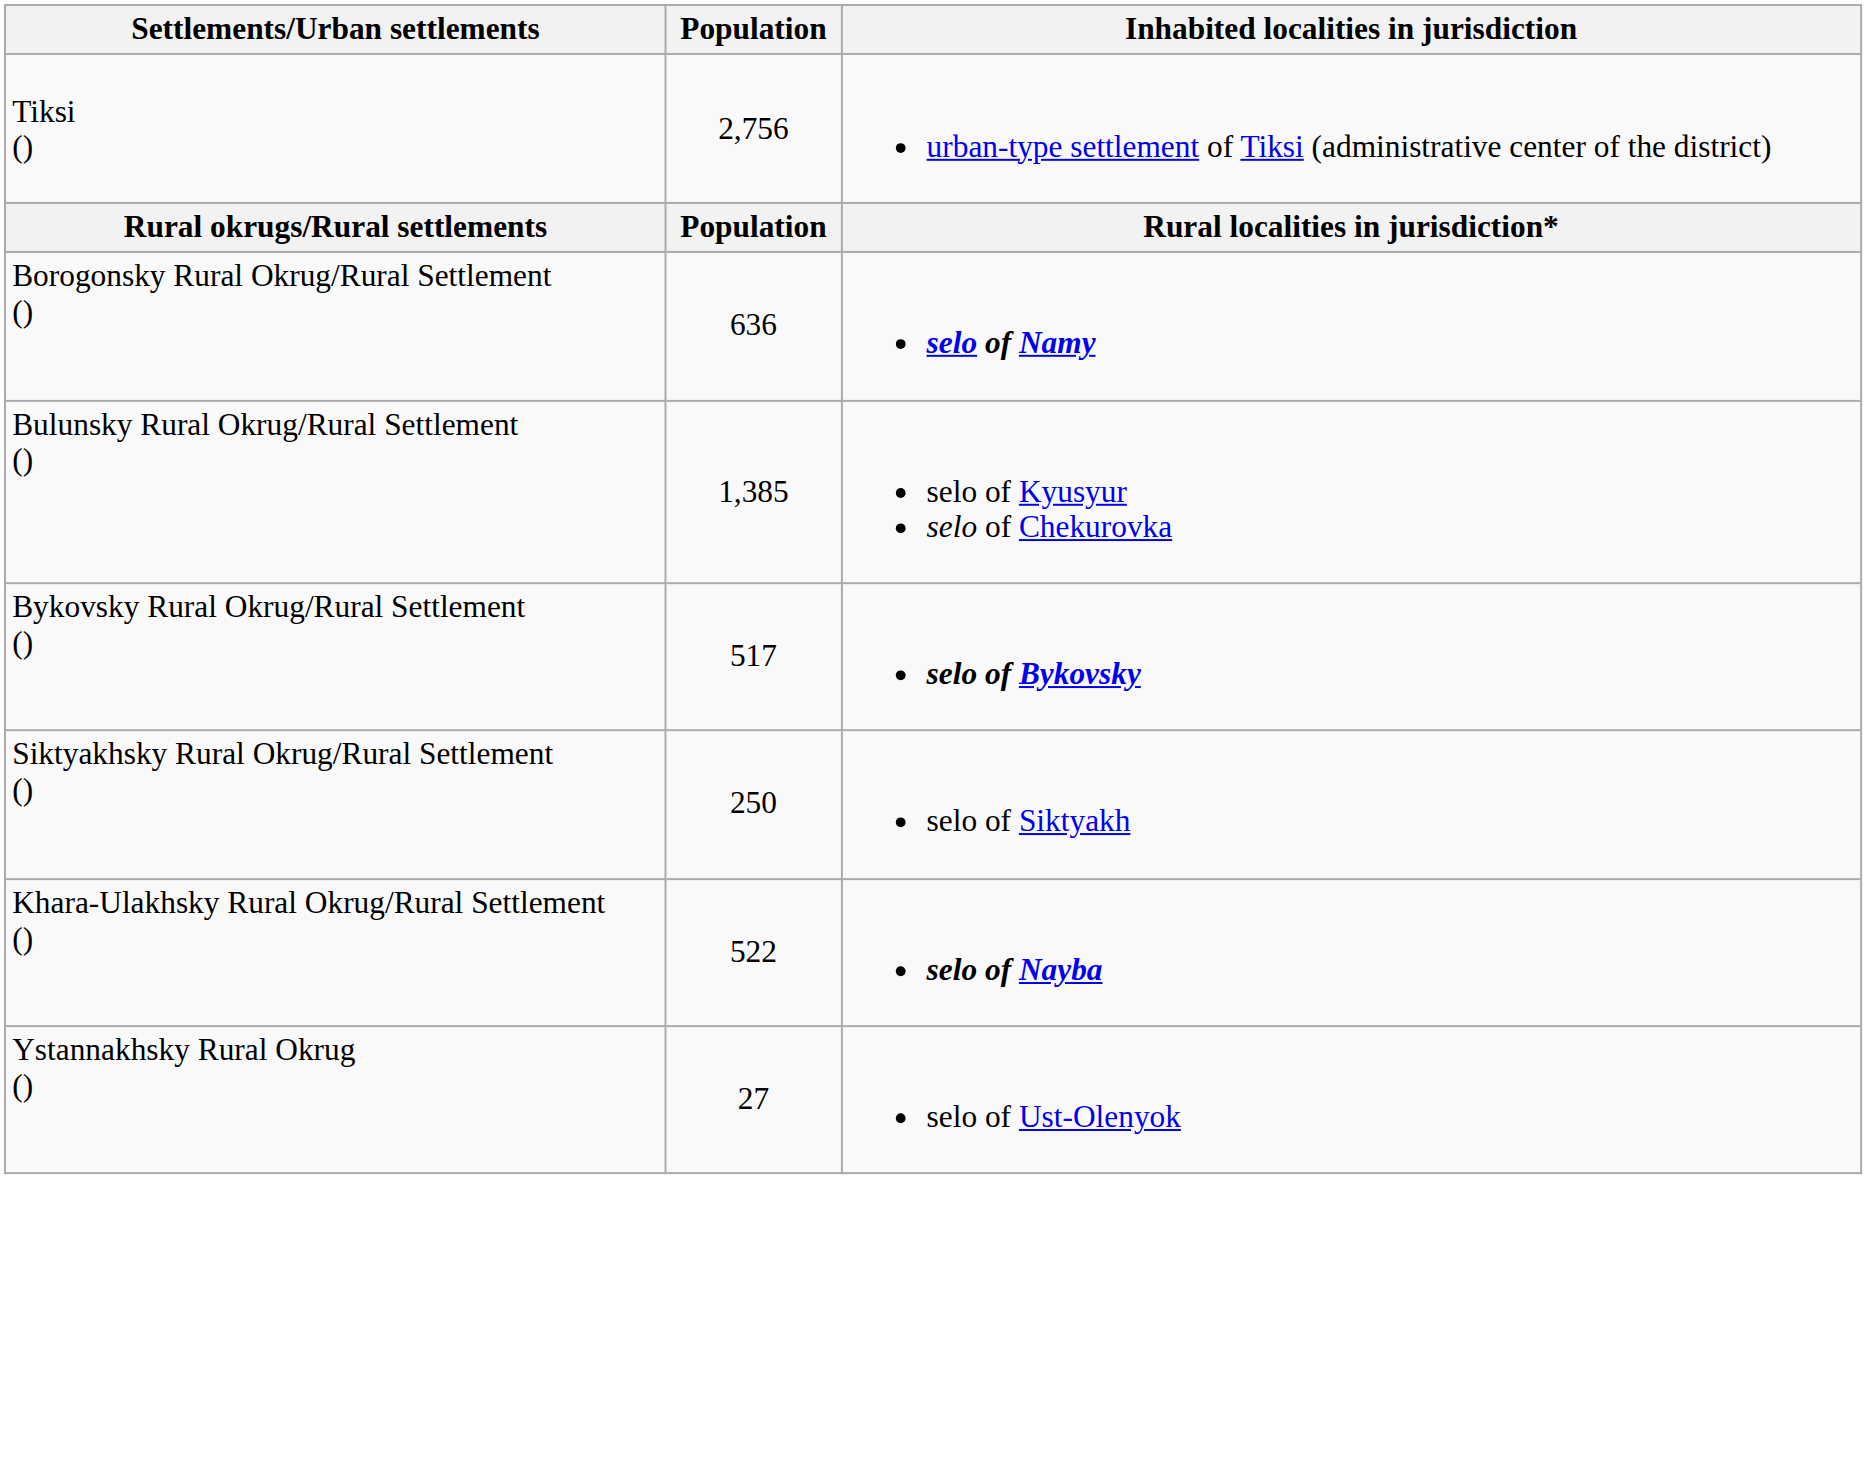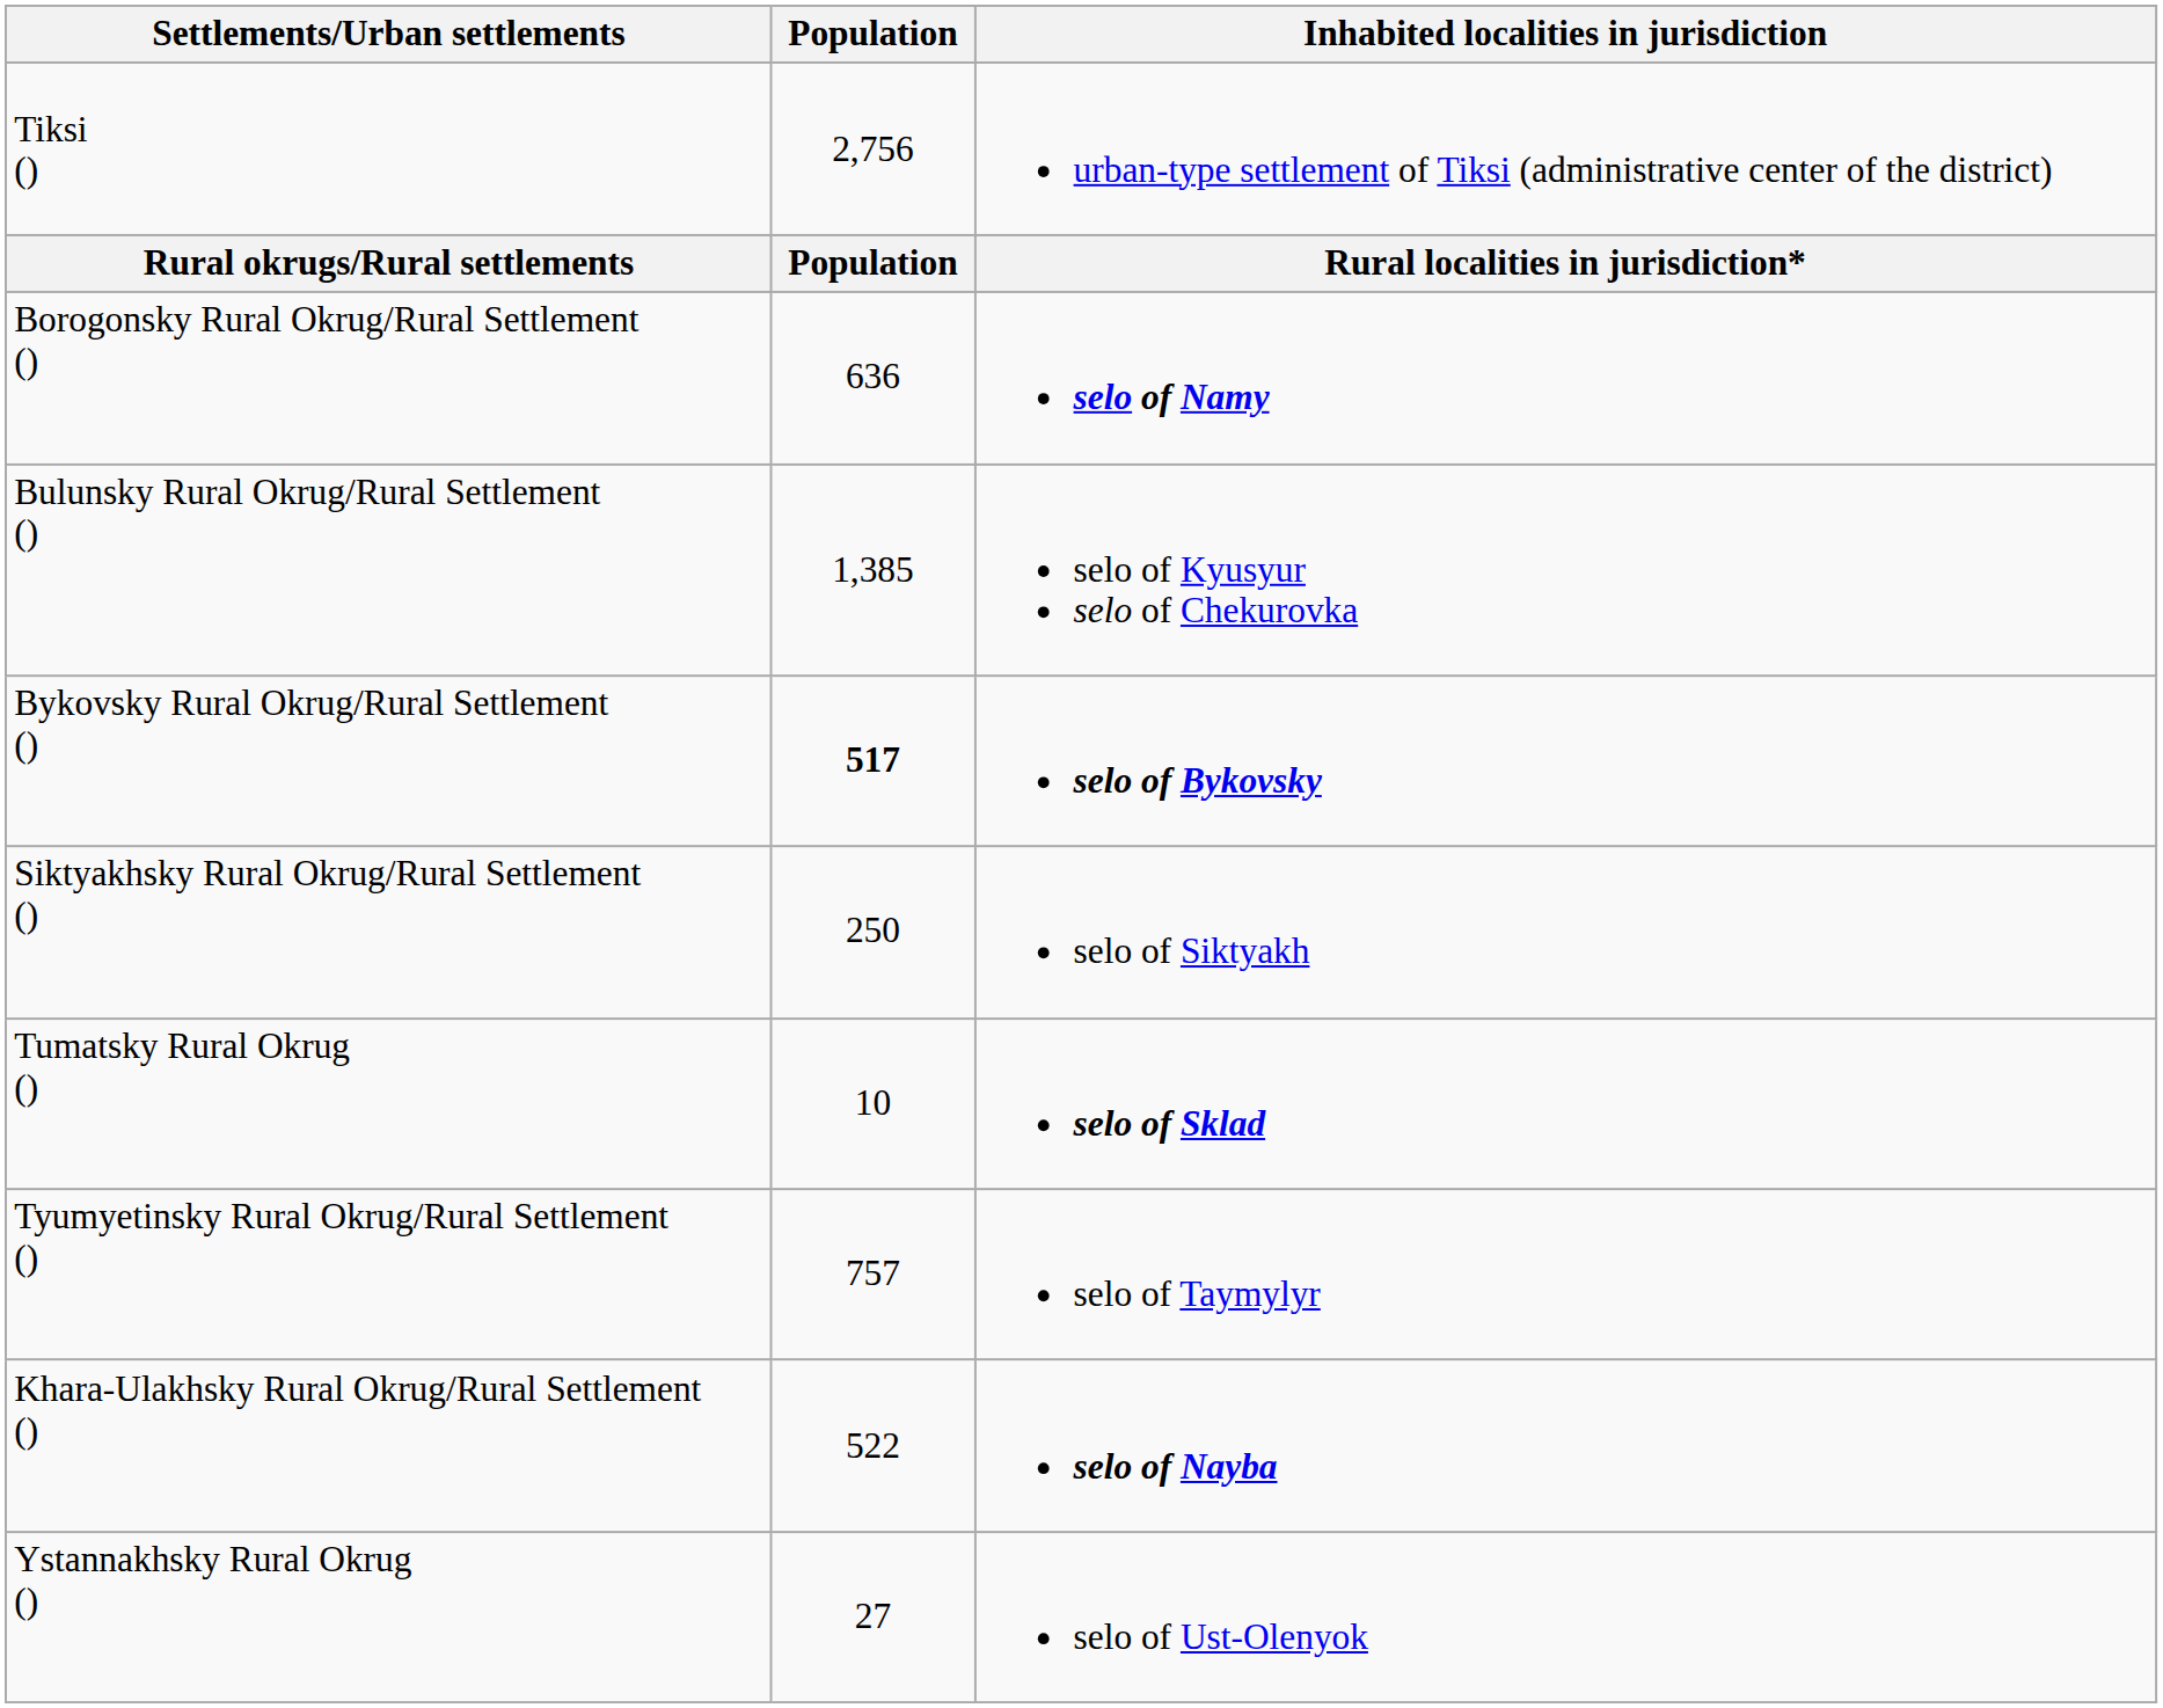 <table class="wikitable" style="width:75%">
 <tr bgcolor="#CCCCFF" align="left">
 <th>Settlements/Urban settlements</th>
 <th>Population</th>
 <th>Inhabited localities in jurisdiction</th>
 </tr>
 <tr>
 <td valign="center">Tiksi<br>()</td>
 <td align="center">2,756</td>
 <td><br><ul><li><a href='#'>urban-type settlement</a> of <a href='#'>Tiksi</a> (administrative center of the district)</li></ul></td>
 </tr>
 <tr bgcolor="#CCCCFF" align="left">
 <th>Rural okrugs/Rural settlements</th>
 <th>Population</th>
 <th>Rural localities in jurisdiction*</th>
 </tr>
 <tr>
 <td valign="top">Borogonsky Rural Okrug/Rural Settlement<br>()</td>
 <td align="center">636</td>
 <td><br><ul><li><strong><em><a href='#'>selo</a><em> of <a href='#'>Namy</a><strong></li></ul></td>
 </tr>
 <tr>
 <td valign="top">Bulunsky Rural Okrug/Rural Settlement<br>()</td>
 <td align="center">1,385</td>
 <td><br><ul><li></em></strong>selo</em> of <a href='#'>Kyusyur</a></strong></li><li><em>selo</em> of <a href='#'>Chekurovka</a></li></ul></td>
 </tr>
 <tr>
 <td valign="top">Bykovsky Rural Okrug/Rural Settlement<br>()</td>
-<td align="center">517</td>
+<td align="center"><strong>517</strong></td>
 <td><br><ul><li><strong><em>selo<em> of <a href='#'>Bykovsky</a><strong></li></ul></td>
 </tr>
 <tr>
 <td valign="top">Siktyakhsky Rural Okrug/Rural Settlement<br>()</td>
 <td align="center">250</td>
 <td><br><ul><li></em></strong>selo</em> of <a href='#'>Siktyakh</a></strong></li></ul></td>
+</tr>
+<tr>
+<td valign="top">Tumatsky Rural Okrug<br>()</td>
+<td align="center">10</td>
+<td><br><ul><li><strong><em>selo<em> of <a href='#'>Sklad</a><strong><br></li></ul></td>
+</tr>
+<tr>
+<td valign="top">Tyumyetinsky Rural Okrug/Rural Settlement<br>()</td>
+<td align="center">757</td>
+<td><br><ul><li></em></strong>selo</em> of <a href='#'>Taymylyr</a></strong></li></ul></td>
 </tr>
 <tr>
 <td valign="top">Khara-Ulakhsky Rural Okrug/Rural Settlement<br>()</td>
 <td align="center">522</td>
 <td><br><ul><li><strong><em>selo<em> of <a href='#'>Nayba</a><strong></li></ul></td>
 </tr>
 <tr>
 <td valign="top">Ystannakhsky Rural Okrug<br>()</td>
 <td align="center">27</td>
 <td><br><ul><li></em></strong>selo</em> of <a href='#'>Ust-Olenyok</a></strong><br></li></ul></td>
 </tr>
 </table>
